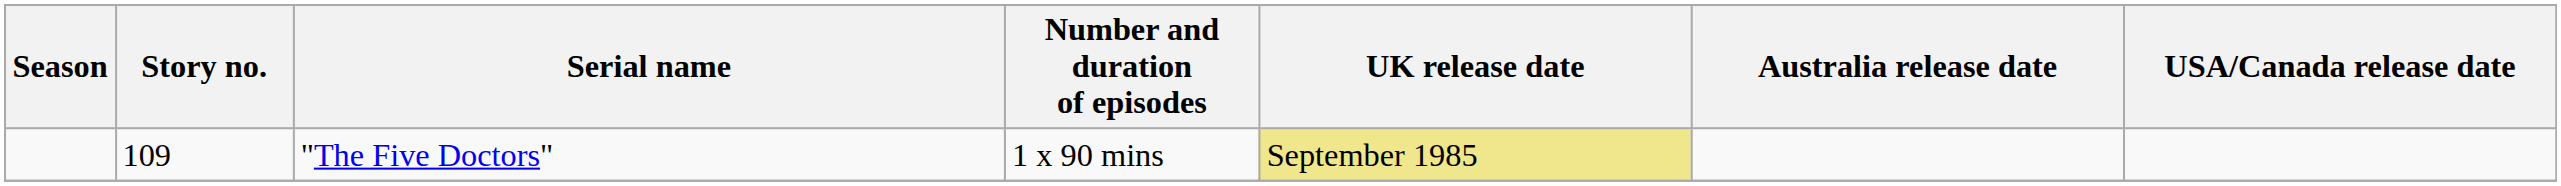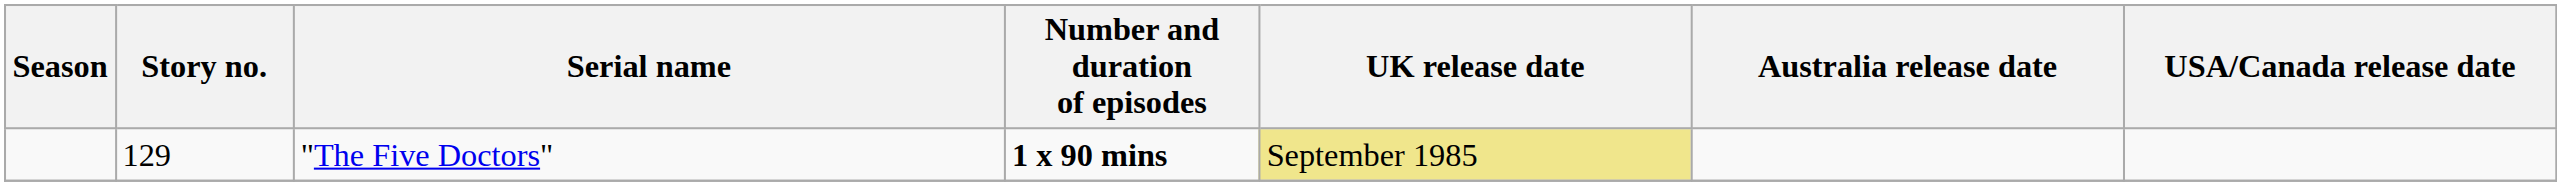 <table class="wikitable sortable" style="width:100%;">
 <tr>
 <th style="width:4%;">Season</th>
 <th style="width:7%;">Story no.</th>
 <th style="width:28%;">Serial name</th>
 <th style="width:10%;">Number and duration<br>of episodes</th>
 <th style="width:17%;">UK release date</th>
 <th style="width:17%;">Australia  release date</th>
 <th style="width:17%;">USA/Canada release date</th>
 </tr>
 <tr>
 <td></td>
-<td>109</td>
+<td>129</td>
 <td>"<a href='#'>The Five Doctors</a>"</td>
-<td>1 x 90 mins</td>
+<td><strong>1 x 90 mins</strong></td>
 <td data-sort-value="1985-09" style="background: khaki;">September 1985</td>
 <td></td>
 <td></td>
 </tr>
 <tr>
 </tr>
 </table>
